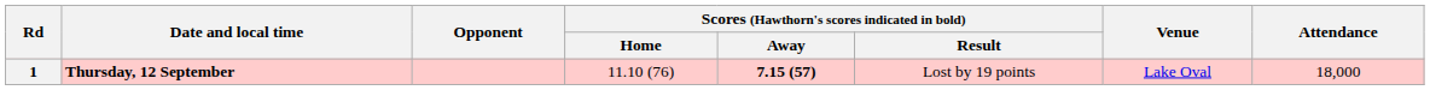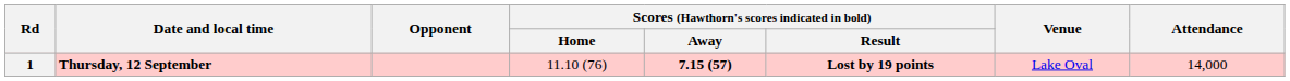 <table class="wikitable" style="font-size:90%; text-align:center; width: 100%; margin-left: auto; margin-right: auto">
 <tr>
 <th rowspan="2">Rd</th>
 <th rowspan="2">Date and local time</th>
 <th rowspan="2">Opponent</th>
 <th colspan="3">Scores <small>(Hawthorn's scores indicated in bold)</small></th>
 <th rowspan="2">Venue</th>
 <th rowspan="2">Attendance</th>
 </tr>
 <tr>
 <th>Home</th>
 <th>Away</th>
 <th>Result</th>
 </tr>
 <tr style="background:#fcc;">
 <th>1</th>
 <td align=left><strong>Thursday, 12 September</strong></td>
 <td align=left></td>
 <td>11.10 (76)</td>
 <td><strong>7.15 (57)</strong></td>
-<td>Lost by 19 points</td>
+<td><strong>Lost by 19 points</strong></td>
 <td><a href='#'>Lake Oval</a></td>
-<td>18,000</td>
+<td>14,000</td>
 </tr>
 </table>
